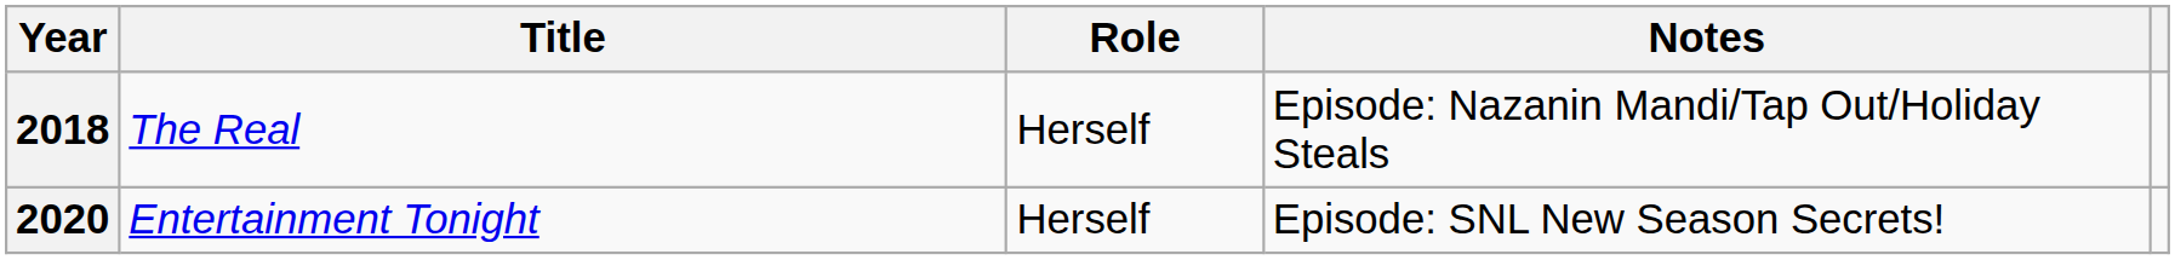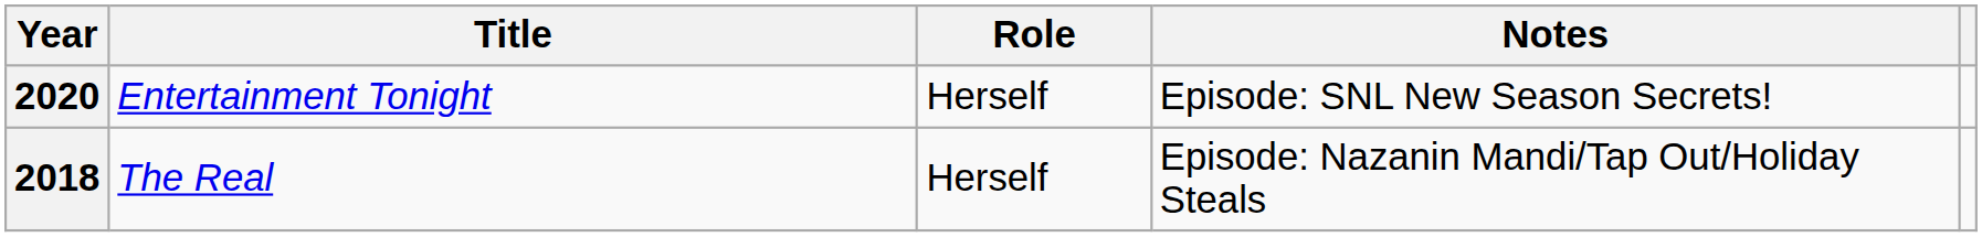 <table class="wikitable plainrowheaders sortable">
 <tr>
 <th scope="col">Year</th>
 <th scope="col", style="width:330px;">Title</th>
 <th scope="col", style="width:90px;">Role</th>
 <th scope="col" class="unsortable", style="width:330px;">Notes</th>
 <th scope="col" class="unsortable"></th>
 </tr>
 <tr>
+<th scope="row">2020</th>
+<td><em><a href='#'>Entertainment Tonight</a></em></td>
+<td>Herself</td>
+<td>Episode: SNL New Season Secrets!</td>
+<td style="text-align:center;"></td>
+</tr>
+<tr>
 <th scope="row">2018</th>
 <td><em><a href='#'>The Real</a></em></td>
 <td>Herself</td>
 <td>Episode: Nazanin Mandi/Tap Out/Holiday Steals</td>
 <td style="text-align:center;"></td>
 </tr>
-<tr>
-<th scope="row">2020</th>
-<td><em><a href='#'>Entertainment Tonight</a></em></td>
-<td>Herself</td>
-<td>Episode: SNL New Season Secrets!</td>
-<td style="text-align:center;"></td>
-</tr>
 </table>
